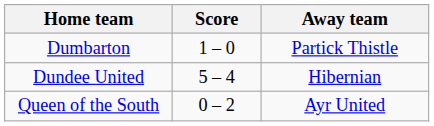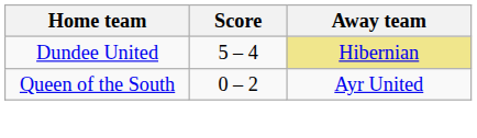 <table class="wikitable" style="text-align: center">
 <tr>
 <th width=140>Home team</th>
 <th width=70>Score</th>
 <th width=140>Away team</th>
 </tr>
 <tr>
-<td><a href='#'>Dumbarton</a></td>
-<td>1 – 0</td>
-<td><a href='#'>Partick Thistle</a></td>
-</tr>
-<tr>
 <td><a href='#'>Dundee United</a></td>
 <td>5 – 4</td>
-<td><a href='#'>Hibernian</a></td>
+<td style="background: khaki;"><a href='#'>Hibernian</a></td>
 </tr>
 <tr>
 <td><a href='#'>Queen of the South</a></td>
 <td>0 – 2</td>
 <td><a href='#'>Ayr United</a></td>
 </tr>
 </table>
